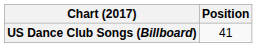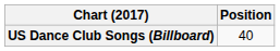 <table class="wikitable plainrowheaders" style="text-align:center">
 <tr>
 <th scope="col">Chart (2017)</th>
 <th scope="col">Position</th>
 </tr>
 <tr>
 <th scope="row">US Dance Club Songs (<em>Billboard</em>)</th>
-<td>41</td>
+<td>40</td>
 </tr>
 </table>
